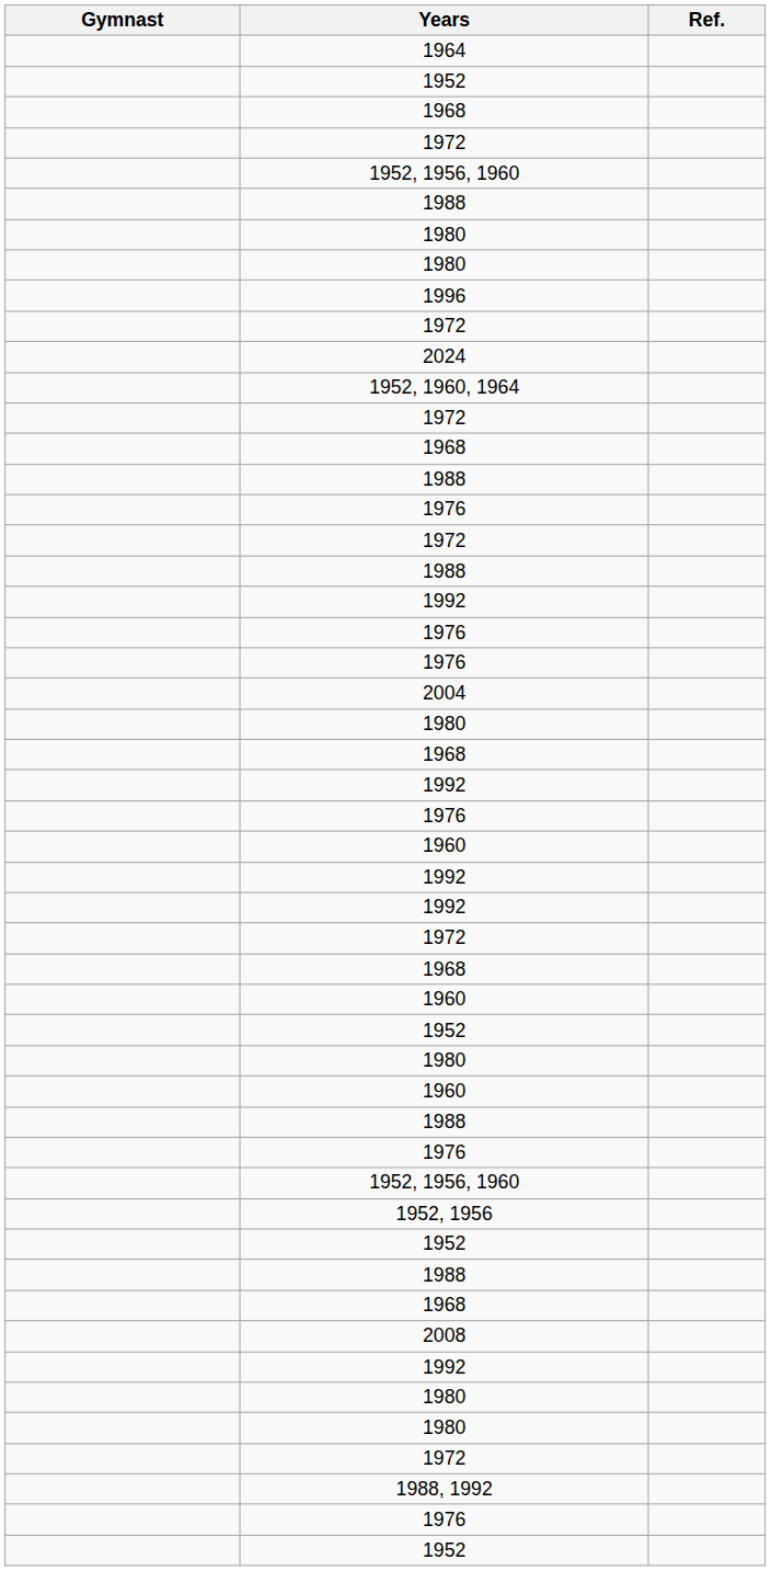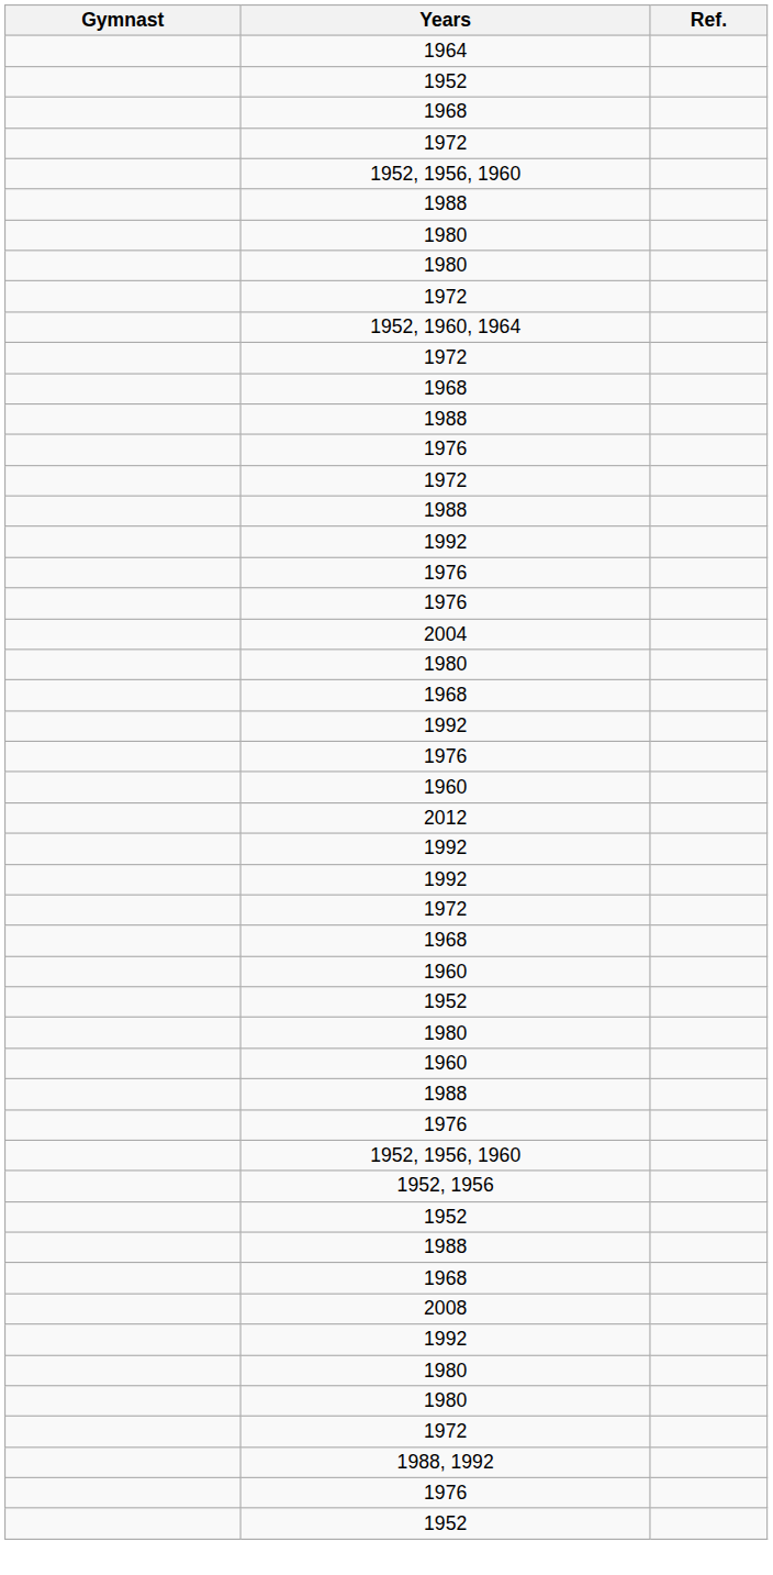 <table class="wikitable sortable" width=50% style="text-align:center;">
 <tr>
 <th>Gymnast</th>
 <th>Years</th>
 <th class="unsortable">Ref.</th>
 </tr>
 <tr>
 <td></td>
 <td>1964</td>
 <td></td>
 </tr>
 <tr>
 <td></td>
 <td>1952</td>
 <td></td>
 </tr>
 <tr>
 <td></td>
 <td>1968</td>
 <td></td>
 </tr>
 <tr>
 <td></td>
 <td>1972</td>
 <td></td>
 </tr>
 <tr>
 <td></td>
 <td>1952, 1956, 1960</td>
 <td></td>
 </tr>
 <tr>
 <td></td>
 <td>1988</td>
 <td></td>
 </tr>
 <tr>
 <td></td>
 <td>1980</td>
 <td></td>
 </tr>
 <tr>
 <td></td>
 <td>1980</td>
 <td></td>
 </tr>
 <tr>
 <td></td>
-<td>1996</td>
-<td></td>
-</tr>
-<tr>
-<td></td>
 <td>1972</td>
-<td></td>
-</tr>
-<tr>
-<td></td>
-<td>2024</td>
 <td></td>
 </tr>
 <tr>
 <td></td>
 <td>1952, 1960, 1964</td>
 <td></td>
 </tr>
 <tr>
 <td></td>
 <td>1972</td>
 <td></td>
 </tr>
 <tr>
 <td></td>
 <td>1968</td>
 <td></td>
 </tr>
 <tr>
 <td></td>
 <td>1988</td>
 <td></td>
 </tr>
 <tr>
 <td></td>
 <td>1976</td>
 <td></td>
 </tr>
 <tr>
 <td></td>
 <td>1972</td>
 <td></td>
 </tr>
 <tr>
 <td></td>
 <td>1988</td>
 <td></td>
 </tr>
 <tr>
 <td></td>
 <td>1992</td>
 <td></td>
 </tr>
 <tr>
 <td></td>
 <td>1976</td>
 <td></td>
 </tr>
 <tr>
 <td></td>
 <td>1976</td>
 <td></td>
 </tr>
 <tr>
 <td></td>
 <td>2004</td>
 <td></td>
 </tr>
 <tr>
 <td></td>
 <td>1980</td>
 <td></td>
 </tr>
 <tr>
 <td></td>
 <td>1968</td>
 <td></td>
 </tr>
 <tr>
 <td></td>
 <td>1992</td>
 <td></td>
 </tr>
 <tr>
 <td></td>
 <td>1976</td>
 <td></td>
 </tr>
 <tr>
 <td></td>
 <td>1960</td>
+<td></td>
+</tr>
+<tr>
+<td></td>
+<td>2012</td>
 <td></td>
 </tr>
 <tr>
 <td></td>
 <td>1992</td>
 <td></td>
 </tr>
 <tr>
 <td></td>
 <td>1992</td>
 <td></td>
 </tr>
 <tr>
 <td></td>
 <td>1972</td>
 <td></td>
 </tr>
 <tr>
 <td></td>
 <td>1968</td>
 <td></td>
 </tr>
 <tr>
 <td></td>
 <td>1960</td>
 <td></td>
 </tr>
 <tr>
 <td></td>
 <td>1952</td>
 <td></td>
 </tr>
 <tr>
 <td></td>
 <td>1980</td>
 <td></td>
 </tr>
 <tr>
 <td></td>
 <td>1960</td>
 <td></td>
 </tr>
 <tr>
 <td></td>
 <td>1988</td>
 <td></td>
 </tr>
 <tr>
 <td></td>
 <td>1976</td>
 <td></td>
 </tr>
 <tr>
 <td></td>
 <td>1952, 1956, 1960</td>
 <td></td>
 </tr>
 <tr>
 <td></td>
 <td>1952, 1956</td>
 <td></td>
 </tr>
 <tr>
 <td></td>
 <td>1952</td>
 <td></td>
 </tr>
 <tr>
 <td></td>
 <td>1988</td>
 <td></td>
 </tr>
 <tr>
 <td></td>
 <td>1968</td>
 <td></td>
 </tr>
 <tr>
 <td></td>
 <td>2008</td>
 <td></td>
 </tr>
 <tr>
 <td></td>
 <td>1992</td>
 <td></td>
 </tr>
 <tr>
 <td></td>
 <td>1980</td>
 <td></td>
 </tr>
 <tr>
 <td></td>
 <td>1980</td>
 <td></td>
 </tr>
 <tr>
 <td></td>
 <td>1972</td>
 <td></td>
 </tr>
 <tr>
 <td></td>
 <td>1988, 1992</td>
 <td></td>
 </tr>
 <tr>
 <td></td>
 <td>1976</td>
 <td></td>
 </tr>
 <tr>
 <td></td>
 <td>1952</td>
 <td></td>
 </tr>
 </table>
